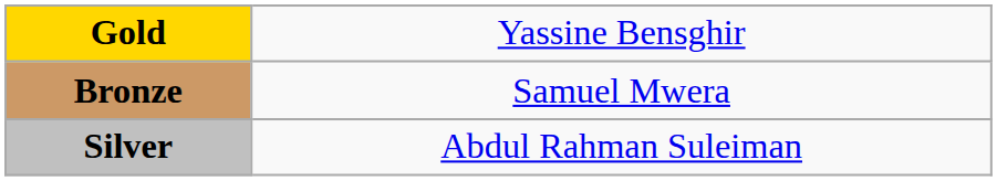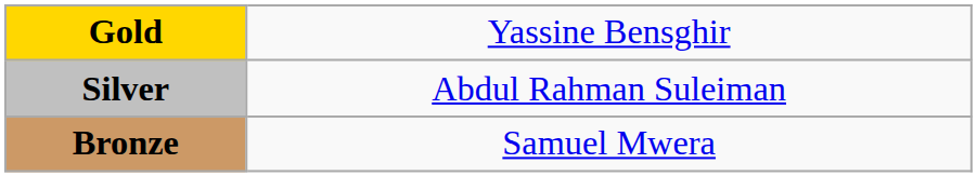 <table class="wikitable" style="text-align:center; " width="35%">
 <tr>
 <td bgcolor="gold"><strong>Gold</strong></td>
 <td><a href='#'>Yassine Bensghir</a><br>  <small><em></em></small></td>
 </tr>
 <tr>
+<td bgcolor="silver"><strong>Silver</strong></td>
+<td><a href='#'>Abdul Rahman Suleiman</a><br>  <small><em></em></small></td>
+</tr>
+<tr>
 <td bgcolor="CC9966"><strong>Bronze</strong></td>
 <td><a href='#'>Samuel Mwera</a><br>  <small><em></em></small></td>
 </tr>
-<tr>
-<td bgcolor="silver"><strong>Silver</strong></td>
-<td><a href='#'>Abdul Rahman Suleiman</a><br>  <small><em></em></small></td>
-</tr>
 </table>
